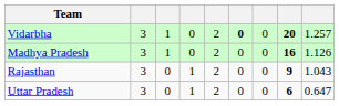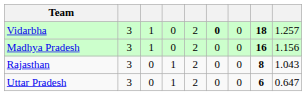 <table class="wikitable" style="text-align:center">
 <tr>
 <th style="width:160px">Team</th>
 <th style="width:25px"></th>
 <th style="width:25px"></th>
 <th style="width:25px"></th>
 <th style="width:25px"></th>
 <th style="width:25px"></th>
 <th style="width:25px"></th>
 <th style="width:25px"></th>
 <th style="width:25px;"></th>
 </tr>
 <tr style="background:#cfc;">
 <td style="text-align:left"><a href='#'>Vidarbha</a></td>
 <td>3</td>
 <td>1</td>
 <td>0</td>
 <td>2</td>
 <td><strong>0</strong></td>
 <td>0</td>
-<td><strong>20</strong></td>
+<td><strong>18</strong></td>
 <td>1.257</td>
 </tr>
 <tr style="background:#cfc;">
 <td style="text-align:left"><a href='#'>Madhya Pradesh</a></td>
 <td>3</td>
 <td>1</td>
 <td>0</td>
 <td>2</td>
 <td>0</td>
 <td>0</td>
 <td><strong>16</strong></td>
-<td>1.126</td>
+<td>1.156</td>
 </tr>
 <tr>
 <td style="text-align:left"><a href='#'>Rajasthan</a></td>
 <td>3</td>
 <td>0</td>
 <td>1</td>
 <td>2</td>
 <td>0</td>
 <td>0</td>
-<td><strong>9</strong></td>
+<td><strong>8</strong></td>
 <td>1.043</td>
 </tr>
 <tr>
 <td style="text-align:left"><a href='#'>Uttar Pradesh</a></td>
 <td>3</td>
 <td>0</td>
 <td>1</td>
 <td>2</td>
 <td>0</td>
 <td>0</td>
 <td><strong>6</strong></td>
 <td>0.647</td>
 </tr>
 </table>
